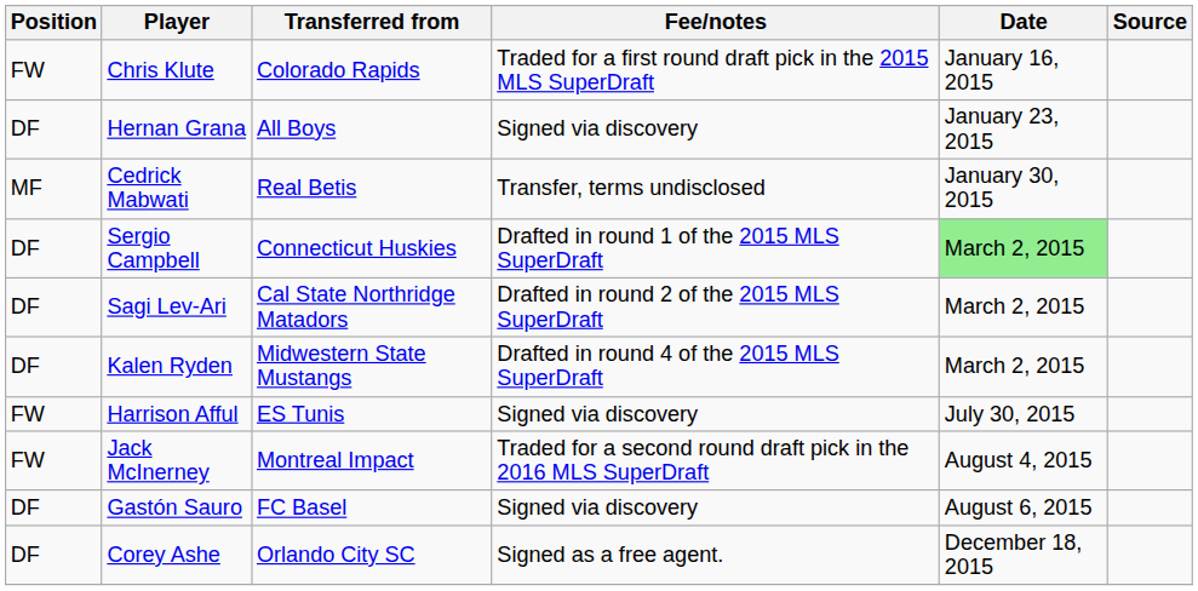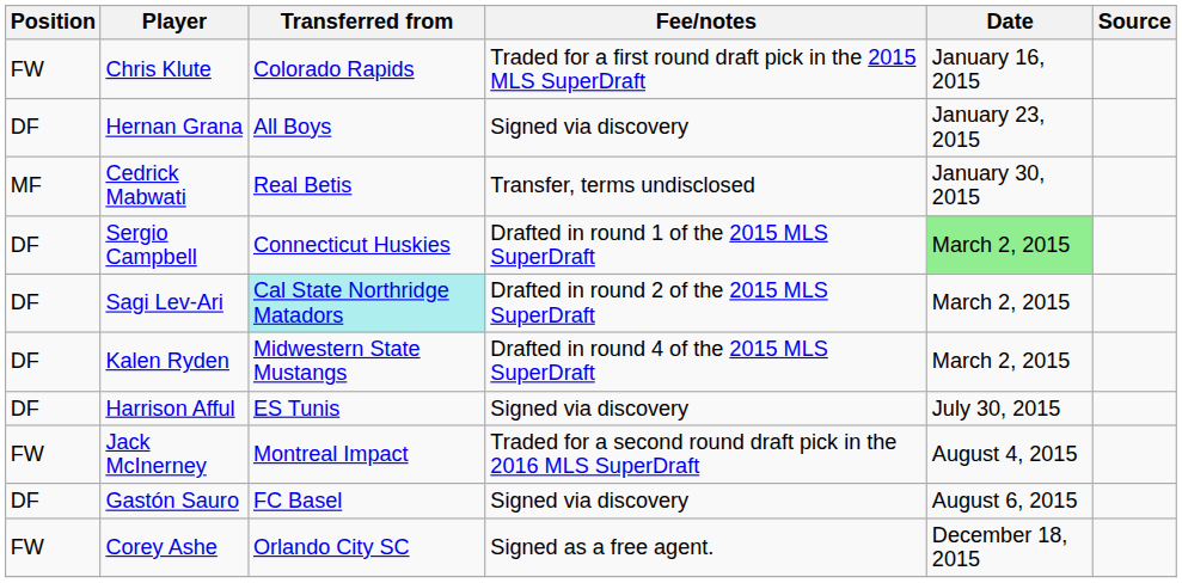 <table class="wikitable sortable" style="text-align: left">
 <tr>
 <th><strong>Position</strong></th>
 <th><strong>Player</strong></th>
 <th><strong>Transferred from</strong></th>
 <th><strong>Fee/notes</strong></th>
 <th><strong>Date</strong></th>
 <th><strong>Source</strong></th>
 </tr>
 <tr>
 <td>FW</td>
 <td> <a href='#'>Chris Klute</a></td>
 <td> <a href='#'>Colorado Rapids</a></td>
 <td>Traded for a first round draft pick in the <a href='#'>2015 MLS SuperDraft</a></td>
 <td>January 16, 2015</td>
 <td align=center></td>
 </tr>
 <tr>
 <td>DF</td>
 <td> <a href='#'>Hernan Grana</a></td>
 <td> <a href='#'>All Boys</a></td>
 <td>Signed via discovery</td>
 <td>January 23, 2015</td>
 <td align=center></td>
 </tr>
 <tr>
 <td>MF</td>
 <td> <a href='#'>Cedrick Mabwati</a></td>
 <td> <a href='#'>Real Betis</a></td>
 <td>Transfer, terms undisclosed</td>
 <td>January 30, 2015</td>
 <td align=center></td>
 </tr>
 <tr>
 <td>DF</td>
 <td> <a href='#'>Sergio Campbell</a></td>
 <td> <a href='#'>Connecticut Huskies</a></td>
 <td>Drafted in round 1 of the <a href='#'>2015 MLS SuperDraft</a></td>
 <td style="background: lightgreen;">March 2, 2015</td>
 <td align=center></td>
 </tr>
 <tr>
 <td>DF</td>
 <td> <a href='#'>Sagi Lev-Ari</a></td>
-<td> <a href='#'>Cal State Northridge Matadors</a></td>
+<td style="background: paleturquoise;"> <a href='#'>Cal State Northridge Matadors</a></td>
 <td>Drafted in round 2 of the <a href='#'>2015 MLS SuperDraft</a></td>
 <td>March 2, 2015</td>
 <td align=center></td>
 </tr>
 <tr>
 <td>DF</td>
 <td> <a href='#'>Kalen Ryden</a></td>
 <td> <a href='#'>Midwestern State Mustangs</a></td>
 <td>Drafted in round 4 of the <a href='#'>2015 MLS SuperDraft</a></td>
 <td>March 2, 2015</td>
 <td align=center></td>
 </tr>
 <tr>
-<td>FW</td>
+<td>DF</td>
 <td> <a href='#'>Harrison Afful</a></td>
 <td> <a href='#'>ES Tunis</a></td>
 <td>Signed via discovery</td>
 <td>July 30, 2015</td>
 <td align=center></td>
 </tr>
 <tr>
 <td>FW</td>
 <td> <a href='#'>Jack McInerney</a></td>
 <td> <a href='#'>Montreal Impact</a></td>
 <td>Traded for a second round draft pick in the  <a href='#'>2016 MLS SuperDraft</a></td>
 <td>August 4, 2015</td>
 <td align=center></td>
 </tr>
 <tr>
 <td>DF</td>
 <td> <a href='#'>Gastón Sauro</a></td>
 <td> <a href='#'>FC Basel</a></td>
 <td>Signed via discovery</td>
 <td>August 6, 2015</td>
 <td align=center></td>
 </tr>
 <tr>
-<td>DF</td>
+<td>FW</td>
 <td> <a href='#'>Corey Ashe</a></td>
 <td> <a href='#'>Orlando City SC</a></td>
 <td>Signed as a free agent.</td>
 <td>December 18, 2015</td>
 <td align=center></td>
 </tr>
 <tr>
 </tr>
 </table>
